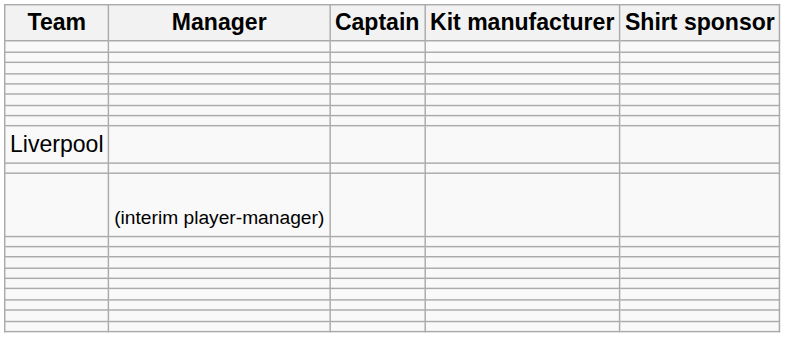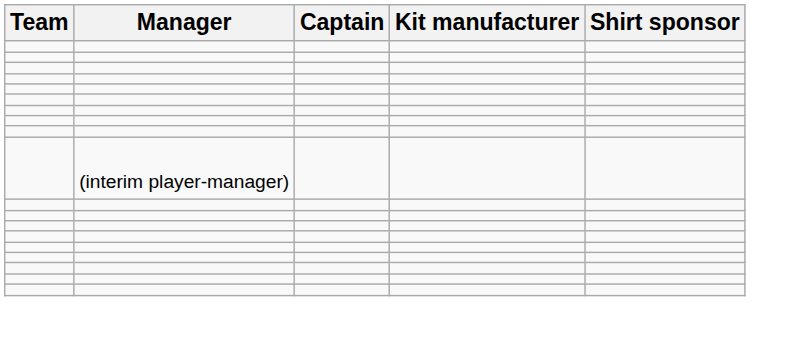 <table class="wikitable sortable">
 <tr>
 <th>Team</th>
 <th>Manager</th>
 <th>Captain</th>
 <th>Kit manufacturer</th>
 <th>Shirt sponsor</th>
 </tr>
 <tr>
 <td></td>
 <td></td>
 <td></td>
 <td></td>
 <td></td>
 </tr>
 <tr>
 <td></td>
 <td></td>
 <td></td>
 <td></td>
 <td></td>
 </tr>
 <tr>
 <td></td>
 <td></td>
 <td></td>
 <td></td>
 <td></td>
 </tr>
 <tr>
 <td></td>
 <td></td>
 <td></td>
 <td></td>
 <td></td>
 </tr>
 <tr>
 <td></td>
 <td></td>
 <td></td>
 <td></td>
 <td></td>
 </tr>
 <tr>
 <td></td>
 <td></td>
 <td></td>
 <td></td>
 <td></td>
 </tr>
 <tr>
 <td></td>
 <td></td>
 <td></td>
 <td></td>
 <td></td>
 </tr>
 <tr>
 <td></td>
-<td></td>
-<td></td>
-<td></td>
-<td></td>
-</tr>
-<tr>
-<td>Liverpool</td>
 <td></td>
 <td></td>
 <td></td>
 <td></td>
 </tr>
 <tr>
 <td></td>
 <td></td>
 <td></td>
 <td></td>
 <td></td>
 </tr>
 <tr>
 <td></td>
 <td> <br><small>(interim player-manager)</small></td>
 <td></td>
 <td></td>
 <td></td>
 </tr>
 <tr>
 <td></td>
 <td></td>
 <td></td>
 <td></td>
 <td></td>
 </tr>
 <tr>
 <td></td>
 <td></td>
 <td></td>
 <td></td>
 <td></td>
 </tr>
 <tr>
 <td></td>
 <td></td>
 <td></td>
 <td></td>
 <td></td>
 </tr>
 <tr>
 <td></td>
 <td></td>
 <td></td>
 <td></td>
 <td></td>
 </tr>
 <tr>
 <td></td>
 <td></td>
 <td></td>
 <td></td>
 <td></td>
 </tr>
 <tr>
 <td></td>
 <td></td>
 <td></td>
 <td></td>
 <td></td>
 </tr>
 <tr>
 <td></td>
 <td></td>
 <td></td>
 <td></td>
 <td></td>
 </tr>
 <tr>
 <td></td>
 <td></td>
 <td></td>
 <td></td>
 <td></td>
 </tr>
 <tr>
 <td></td>
 <td></td>
 <td></td>
 <td></td>
 <td></td>
 </tr>
 </table>
